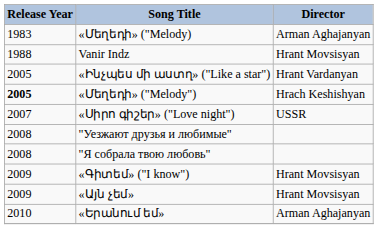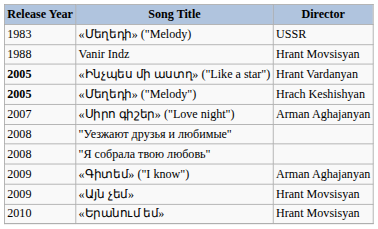 <table class="wikitable" style="font-size:90%;">
 <tr>
 <th style="background:#B0C4DE;"><strong>Release Year</strong></th>
 <th style="background:#B0C4DE;"><strong>Song Title</strong></th>
 <th style="background:#B0C4DE;"><strong>Director</strong></th>
 </tr>
 <tr>
 <td>1983</td>
 <td>«Մեղեդի» ("Melody)</td>
-<td>Arman Aghajanyan</td>
+<td>USSR</td>
 </tr>
 <tr>
 <td>1988</td>
 <td>Vanir Indz</td>
 <td>Hrant Movsisyan</td>
 </tr>
 <tr>
-<td>2005</td>
+<td><strong>2005</strong></td>
 <td>«Ինչպես մի աստղ» ("Like a star")</td>
 <td>Hrant Vardanyan</td>
 </tr>
 <tr>
 <td><strong>2005</strong></td>
 <td>«Մեղեդի» ("Melody")</td>
 <td>Hrach Keshishyan</td>
 </tr>
 <tr>
 <td>2007</td>
 <td>«Սիրո գիշեր» ("Love night")</td>
-<td>USSR</td>
+<td>Arman Aghajanyan</td>
 </tr>
 <tr>
 <td>2008</td>
 <td>"Уезжают друзья и любимые"</td>
 <td></td>
 </tr>
 <tr>
 <td>2008</td>
 <td>"Я собрала твою любовь"</td>
 <td></td>
 </tr>
 <tr>
 <td>2009</td>
 <td>«Գիտեմ» ("I know")</td>
-<td>Hrant Movsisyan</td>
+<td>Arman Aghajanyan</td>
 </tr>
 <tr>
 <td>2009</td>
 <td>«Այն չեմ»</td>
 <td>Hrant Movsisyan</td>
 </tr>
 <tr>
 <td>2010</td>
 <td>«Երանում եմ»</td>
-<td>Arman Aghajanyan</td>
+<td>Hrant Movsisyan</td>
 </tr>
 <tr>
 </tr>
 </table>
